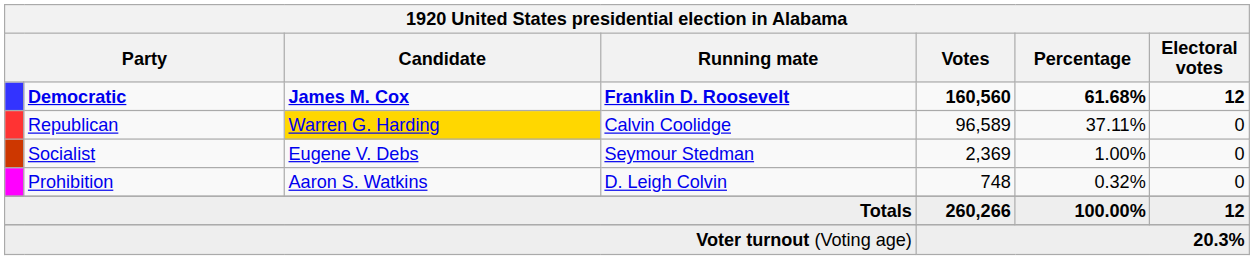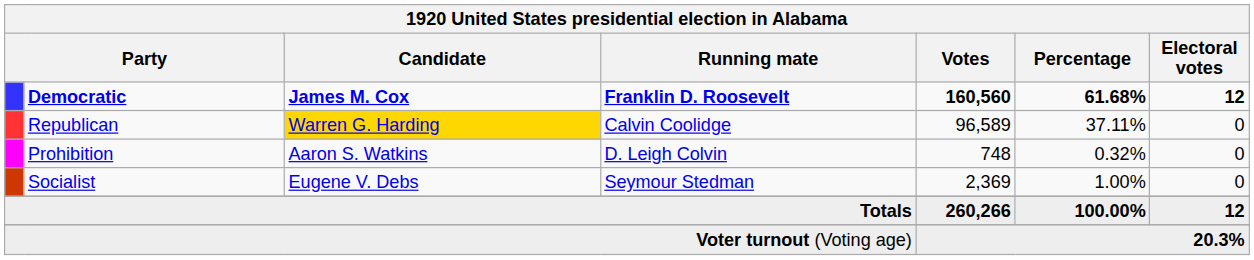 <table class="wikitable" style="font-size: 95%;">
 <tr>
 <th colspan="7">1920 United States presidential election in Alabama</th>
 </tr>
 <tr>
 <th colspan="2" style="width: 15em">Party</th>
 <th style="width: 17em">Candidate</th>
 <th style="width: 17em">Running mate</th>
 <th style="width: 5em">Votes</th>
 <th style="width: 7em">Percentage</th>
 <th style="width: 5em">Electoral votes</th>
 </tr>
 <tr>
 <th style="background-color:#3333FF; width: 3px"></th>
 <td style="width: 130px"><strong><a href='#'>Democratic</a></strong></td>
 <td><strong><a href='#'>James M. Cox</a></strong></td>
 <td><strong><a href='#'>Franklin D. Roosevelt</a></strong></td>
 <td align="right"><strong>160,560</strong></td>
 <td align="right"><strong>61.68%</strong></td>
 <td align="right"><strong>12</strong></td>
 </tr>
 <tr>
 <th style="background-color:#FF3333; width: 3px"></th>
 <td style="width: 130px"><a href='#'>Republican</a></td>
 <td style="background: gold;"><a href='#'>Warren G. Harding</a></td>
 <td><a href='#'>Calvin Coolidge</a></td>
 <td align="right">96,589</td>
 <td align="right">37.11%</td>
 <td align="right">0</td>
 </tr>
 <tr>
+<th style="background-color:#FF00FF; width: 3px"></th>
+<td style="width: 130px"><a href='#'>Prohibition</a></td>
+<td><a href='#'>Aaron S. Watkins</a></td>
+<td><a href='#'>D. Leigh Colvin</a></td>
+<td align="right">748</td>
+<td align="right">0.32%</td>
+<td align="right">0</td>
+</tr>
+<tr>
 <th style="background-color:#CD3700; width: 3px"></th>
 <td style="width: 130px"><a href='#'>Socialist</a></td>
 <td><a href='#'>Eugene V. Debs</a></td>
 <td><a href='#'>Seymour Stedman</a></td>
 <td align="right">2,369</td>
 <td align="right">1.00%</td>
-<td align="right">0</td>
-</tr>
-<tr>
-<th style="background-color:#FF00FF; width: 3px"></th>
-<td style="width: 130px"><a href='#'>Prohibition</a></td>
-<td><a href='#'>Aaron S. Watkins</a></td>
-<td><a href='#'>D. Leigh Colvin</a></td>
-<td align="right">748</td>
-<td align="right">0.32%</td>
 <td align="right">0</td>
 </tr>
 <tr>
 </tr>
 <tr bgcolor="#EEEEEE">
 <td colspan="4" align="right"><strong>Totals</strong></td>
 <td align="right"><strong>260,266</strong></td>
 <td align="right"><strong>100.00%</strong></td>
 <td align="right"><strong>12</strong></td>
 </tr>
 <tr bgcolor="#EEEEEE">
 </tr>
 <tr bgcolor="#EEEEEE">
 <td colspan="4" align="right"><strong>Voter turnout</strong> (Voting age)</td>
 <td colspan="3" align="right"><strong>20.3%</strong></td>
 </tr>
 </table>
